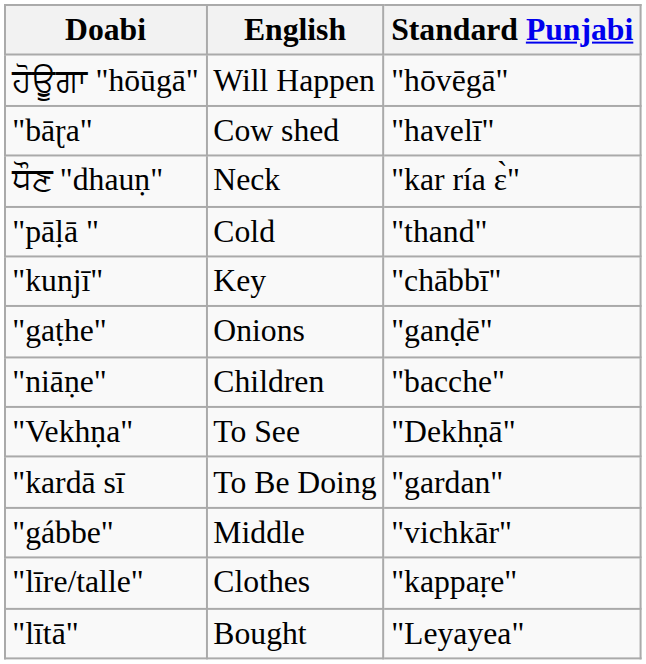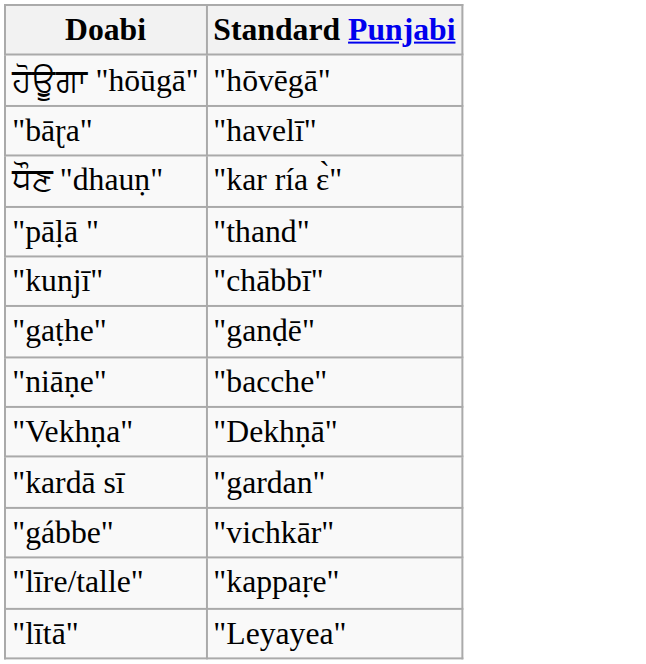 <table class="wikitable">
 <tr>
 <th>Doabi</th>
-<th>English</th>
 <th>Standard <a href='#'>Punjabi</a></th>
 </tr>
 <tr>
 <td>ਹੋਊਗਾ "hōūgā"</td>
-<td>Will Happen</td>
 <td>"hōvēgā"</td>
 </tr>
 <tr>
 <td>"bāɽa"</td>
-<td>Cow shed</td>
 <td>"havelī"</td>
 </tr>
 <tr>
 <td>ਧੌਣ "dhauṇ"</td>
-<td>Neck</td>
 <td>"kar ría ɛ̀"</td>
 </tr>
 <tr>
 <td>"pāḷā "</td>
-<td>Cold</td>
 <td>"thand"</td>
 </tr>
 <tr>
 <td>"kunjī"</td>
-<td>Key</td>
 <td>"chābbī"</td>
 </tr>
 <tr>
 <td>"gaṭhe"</td>
-<td>Onions</td>
 <td>"ganḍē"</td>
 </tr>
 <tr>
 <td>"niāṇe"</td>
-<td>Children</td>
 <td>"bacche"</td>
 </tr>
 <tr>
 <td>"Vekhṇa"</td>
-<td>To See</td>
 <td>"Dekhṇā"</td>
 </tr>
 <tr>
 <td>"kardā sī</td>
-<td>To Be Doing</td>
 <td>"gardan"</td>
 </tr>
 <tr>
 <td>"gábbe"</td>
-<td>Middle</td>
 <td>"vichkār"</td>
 </tr>
 <tr>
 <td>"līre/talle"</td>
-<td>Clothes</td>
 <td>"kappaṛe"</td>
 </tr>
 <tr>
 <td>"lītā"</td>
-<td>Bought</td>
 <td>"Leyayea"</td>
 </tr>
 </table>
